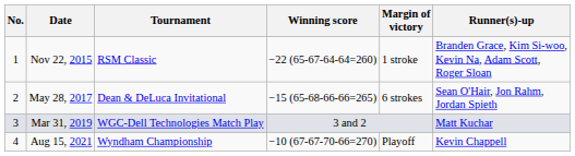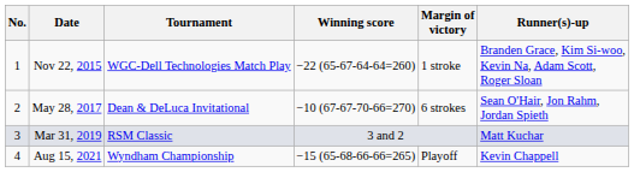 <table class="wikitable" style="font-size:95%;">
 <tr>
 <th>No.</th>
 <th>Date</th>
 <th>Tournament</th>
 <th>Winning score</th>
 <th>Margin of<br>victory</th>
 <th>Runner(s)-up</th>
 </tr>
 <tr>
 <td align=center>1</td>
 <td align=right>Nov 22, <a href='#'>2015</a></td>
-<td><a href='#'>RSM Classic</a></td>
+<td><a href='#'>WGC-Dell Technologies Match Play</a></td>
 <td>−22 (65-67-64-64=260)</td>
 <td>1 stroke</td>
 <td> <a href='#'>Branden Grace</a>,  <a href='#'>Kim Si-woo</a>,<br> <a href='#'>Kevin Na</a>,  <a href='#'>Adam Scott</a>,<br> <a href='#'>Roger Sloan</a></td>
 </tr>
 <tr>
 <td align=center>2</td>
 <td align=right>May 28, <a href='#'>2017</a></td>
 <td><a href='#'>Dean & DeLuca Invitational</a></td>
-<td>−15 (65-68-66-66=265)</td>
+<td>−10 (67-67-70-66=270)</td>
 <td>6 strokes</td>
 <td> <a href='#'>Sean O'Hair</a>,  <a href='#'>Jon Rahm</a>,<br> <a href='#'>Jordan Spieth</a></td>
 </tr>
 <tr style="background:#dfe2e9;">
 <td align=center>3</td>
 <td align=right>Mar 31, <a href='#'>2019</a></td>
-<td><a href='#'>WGC-Dell Technologies Match Play</a></td>
+<td><a href='#'>RSM Classic</a></td>
 <td colspan=2 align=center>3 and 2</td>
 <td> <a href='#'>Matt Kuchar</a></td>
 </tr>
 <tr>
 <td align=center>4</td>
 <td align=right>Aug 15, <a href='#'>2021</a></td>
 <td><a href='#'>Wyndham Championship</a></td>
-<td>−10 (67-67-70-66=270)</td>
+<td>−15 (65-68-66-66=265)</td>
 <td>Playoff</td>
 <td> <a href='#'>Kevin Chappell</a></td>
 </tr>
 </table>
